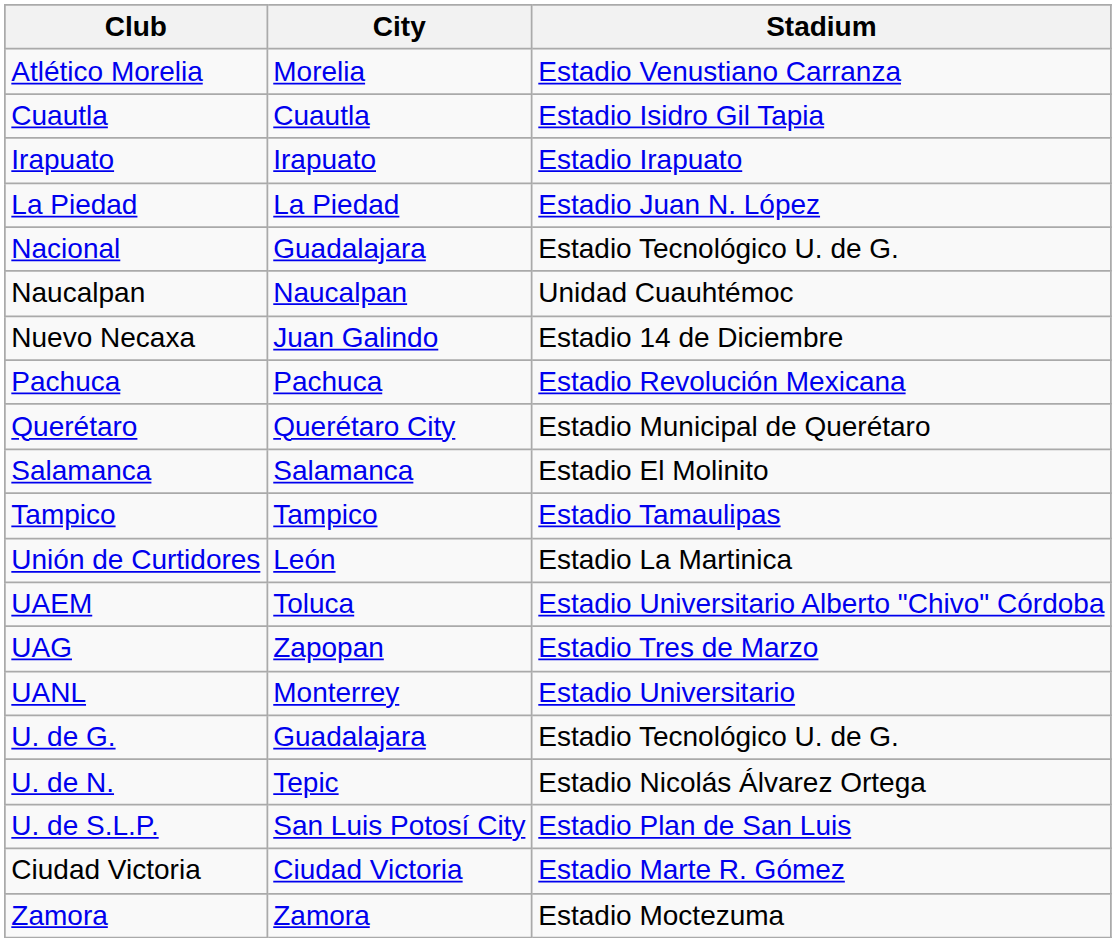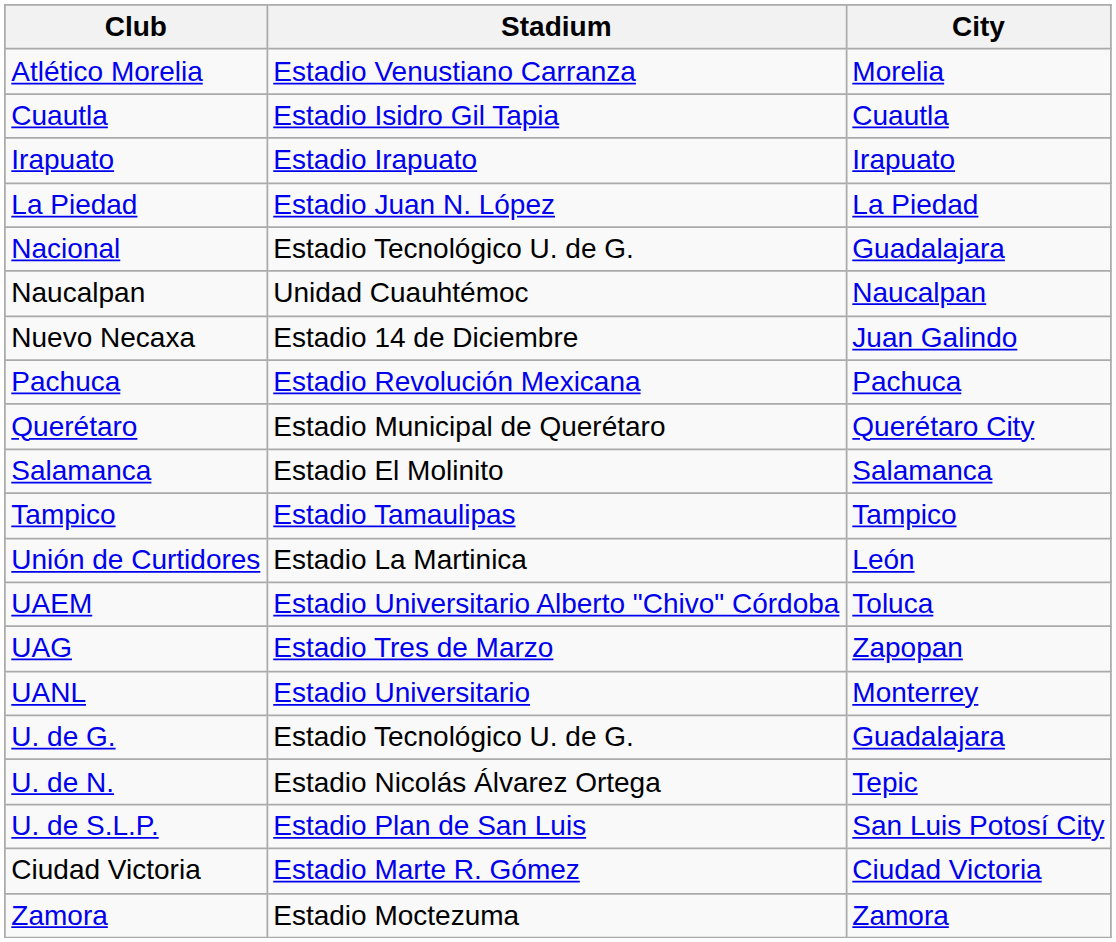 <table class="wikitable sortable">
 <tr>
 <th>Club</th>
+<th>Stadium</th>
 <th>City</th>
-<th>Stadium</th>
 </tr>
 <tr>
 <td><a href='#'>Atlético Morelia</a></td>
+<td><a href='#'>Estadio Venustiano Carranza</a></td>
 <td><a href='#'>Morelia</a></td>
-<td><a href='#'>Estadio Venustiano Carranza</a></td>
 </tr>
 <tr>
 <td><a href='#'>Cuautla</a></td>
+<td><a href='#'>Estadio Isidro Gil Tapia</a></td>
 <td><a href='#'>Cuautla</a></td>
-<td><a href='#'>Estadio Isidro Gil Tapia</a></td>
 </tr>
 <tr>
 <td><a href='#'>Irapuato</a></td>
+<td><a href='#'>Estadio Irapuato</a></td>
 <td><a href='#'>Irapuato</a></td>
-<td><a href='#'>Estadio Irapuato</a></td>
 </tr>
 <tr>
 <td><a href='#'>La Piedad</a></td>
+<td><a href='#'>Estadio Juan N. López</a></td>
 <td><a href='#'>La Piedad</a></td>
-<td><a href='#'>Estadio Juan N. López</a></td>
 </tr>
 <tr>
 <td><a href='#'>Nacional</a></td>
+<td>Estadio Tecnológico U. de G.</td>
 <td><a href='#'>Guadalajara</a></td>
-<td>Estadio Tecnológico U. de G.</td>
 </tr>
 <tr>
 <td>Naucalpan</td>
+<td>Unidad Cuauhtémoc</td>
 <td><a href='#'>Naucalpan</a></td>
-<td>Unidad Cuauhtémoc</td>
 </tr>
 <tr>
 <td>Nuevo Necaxa</td>
+<td>Estadio 14 de Diciembre</td>
 <td><a href='#'>Juan Galindo</a></td>
-<td>Estadio 14 de Diciembre</td>
 </tr>
 <tr>
 <td><a href='#'>Pachuca</a></td>
+<td><a href='#'>Estadio Revolución Mexicana</a></td>
 <td><a href='#'>Pachuca</a></td>
-<td><a href='#'>Estadio Revolución Mexicana</a></td>
 </tr>
 <tr>
 <td><a href='#'>Querétaro</a></td>
+<td>Estadio Municipal de Querétaro</td>
 <td><a href='#'>Querétaro City</a></td>
-<td>Estadio Municipal de Querétaro</td>
 </tr>
 <tr>
 <td><a href='#'>Salamanca</a></td>
+<td>Estadio El Molinito</td>
 <td><a href='#'>Salamanca</a></td>
-<td>Estadio El Molinito</td>
 </tr>
 <tr>
 <td><a href='#'>Tampico</a></td>
+<td><a href='#'>Estadio Tamaulipas</a></td>
 <td><a href='#'>Tampico</a></td>
-<td><a href='#'>Estadio Tamaulipas</a></td>
 </tr>
 <tr>
 <td><a href='#'>Unión de Curtidores</a></td>
+<td>Estadio La Martinica</td>
 <td><a href='#'>León</a></td>
-<td>Estadio La Martinica</td>
 </tr>
 <tr>
 <td><a href='#'>UAEM</a></td>
+<td><a href='#'>Estadio Universitario Alberto "Chivo" Córdoba</a></td>
 <td><a href='#'>Toluca</a></td>
-<td><a href='#'>Estadio Universitario Alberto "Chivo" Córdoba</a></td>
 </tr>
 <tr>
 <td><a href='#'>UAG</a></td>
+<td><a href='#'>Estadio Tres de Marzo</a></td>
 <td><a href='#'>Zapopan</a></td>
-<td><a href='#'>Estadio Tres de Marzo</a></td>
 </tr>
 <tr>
 <td><a href='#'>UANL</a></td>
+<td><a href='#'>Estadio Universitario</a></td>
 <td><a href='#'>Monterrey</a></td>
-<td><a href='#'>Estadio Universitario</a></td>
 </tr>
 <tr>
 <td><a href='#'>U. de G.</a></td>
+<td>Estadio Tecnológico U. de G.</td>
 <td><a href='#'>Guadalajara</a></td>
-<td>Estadio Tecnológico U. de G.</td>
 </tr>
 <tr>
 <td><a href='#'>U. de N.</a></td>
+<td>Estadio Nicolás Álvarez Ortega</td>
 <td><a href='#'>Tepic</a></td>
-<td>Estadio Nicolás Álvarez Ortega</td>
 </tr>
 <tr>
 <td><a href='#'>U. de S.L.P.</a></td>
+<td><a href='#'>Estadio Plan de San Luis</a></td>
 <td><a href='#'>San Luis Potosí City</a></td>
-<td><a href='#'>Estadio Plan de San Luis</a></td>
 </tr>
 <tr>
 <td>Ciudad Victoria</td>
+<td><a href='#'>Estadio Marte R. Gómez</a></td>
 <td><a href='#'>Ciudad Victoria</a></td>
-<td><a href='#'>Estadio Marte R. Gómez</a></td>
 </tr>
 <tr>
 <td><a href='#'>Zamora</a></td>
+<td>Estadio Moctezuma</td>
 <td><a href='#'>Zamora</a></td>
-<td>Estadio Moctezuma</td>
 </tr>
 </table>
